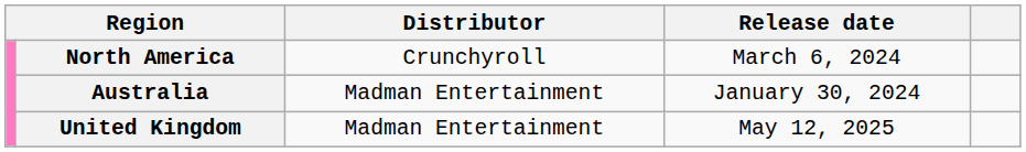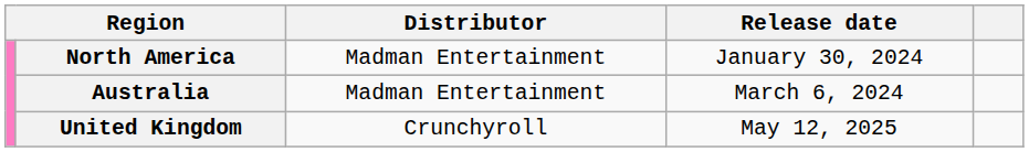 <table class="wikitable" style="text-align:center;">
 <tr>
 <th scope="row" colspan="2">Region</th>
 <th scope="col">Distributor</th>
 <th scope="row">Release date</th>
 <th scope="row" width="5%"></th>
 </tr>
 <tr>
 <td rowspan="3" width="1%" style="background:#FF7AC3;"></td>
 <th scope="row">North America</th>
-<td>Crunchyroll</td>
-<td>March 6, 2024</td>
+<td>Madman Entertainment</td>
+<td>January 30, 2024</td>
 <td></td>
 </tr>
 <tr>
 <th scope="row">Australia</th>
 <td>Madman Entertainment</td>
-<td>January 30, 2024</td>
+<td>March 6, 2024</td>
 <td></td>
 </tr>
 <tr>
 <th scope="row">United Kingdom</th>
-<td>Madman Entertainment</td>
+<td>Crunchyroll</td>
 <td>May 12, 2025</td>
 <td></td>
 </tr>
 </table>
